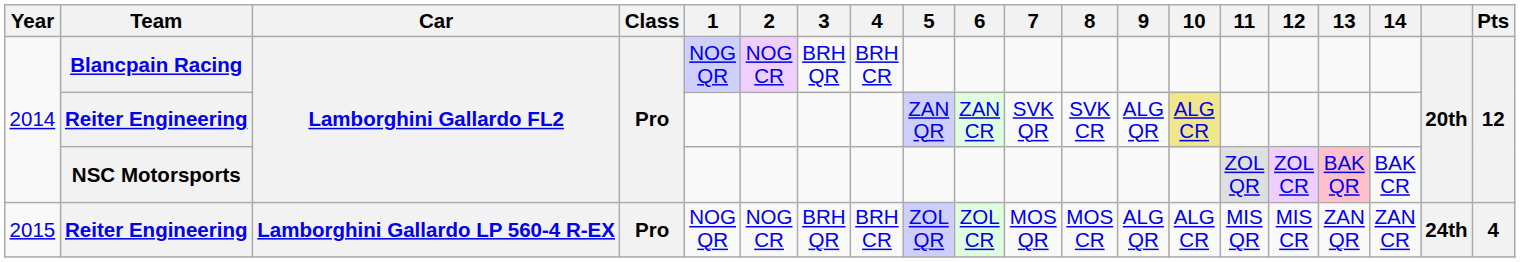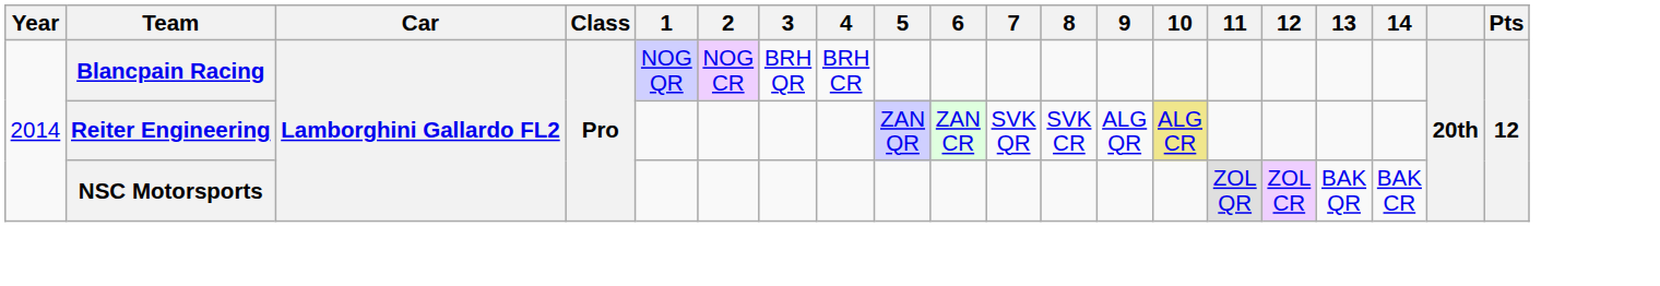 <table class="wikitable" border="1" style="text-align:center; font-size:85%;">
 <tr>
 <th>Year</th>
 <th>Team</th>
 <th>Car</th>
 <th>Class</th>
 <th>1</th>
 <th>2</th>
 <th>3</th>
 <th>4</th>
 <th>5</th>
 <th>6</th>
 <th>7</th>
 <th>8</th>
 <th>9</th>
 <th>10</th>
 <th>11</th>
 <th>12</th>
 <th>13</th>
 <th>14</th>
 <th></th>
 <th>Pts</th>
 </tr>
 <tr>
 <td rowspan=3><a href='#'>2014</a></td>
 <th nowrap><a href='#'>Blancpain Racing</a></th>
 <th rowspan=3 nowrap><a href='#'>Lamborghini Gallardo FL2</a></th>
 <th rowspan=3>Pro</th>
 <td style="background:#CFCFFF;"><a href='#'>NOG<br>QR</a><br></td>
 <td style="background:#EFCFFF;"><a href='#'>NOG<br>CR</a><br></td>
 <td><a href='#'>BRH<br>QR</a></td>
 <td><a href='#'>BRH<br>CR</a></td>
 <td></td>
 <td></td>
 <td></td>
 <td></td>
 <td></td>
 <td></td>
 <td></td>
 <td></td>
 <td></td>
 <td></td>
 <th rowspan=3>20th</th>
 <th rowspan=3>12</th>
 </tr>
 <tr>
 <th nowrap><a href='#'>Reiter Engineering</a></th>
 <td></td>
 <td></td>
 <td></td>
 <td></td>
 <td style="background:#CFCFFF;"><a href='#'>ZAN<br>QR</a><br></td>
 <td style="background:#DFFFDF;"><a href='#'>ZAN<br>CR</a><br></td>
 <td><a href='#'>SVK<br>QR</a></td>
 <td><a href='#'>SVK<br>CR</a></td>
 <td><a href='#'>ALG<br>QR</a></td>
 <td style="background: khaki;"><a href='#'>ALG<br>CR</a></td>
 <td></td>
 <td></td>
 <td></td>
 <td></td>
 </tr>
 <tr>
 <th nowrap>NSC Motorsports</th>
 <td></td>
 <td></td>
 <td></td>
 <td></td>
 <td></td>
 <td></td>
 <td></td>
 <td></td>
 <td></td>
 <td></td>
 <td style="background:#DFDFDF;"><a href='#'>ZOL<br>QR</a><br></td>
 <td style="background:#EFCFFF;"><a href='#'>ZOL<br>CR</a><br></td>
-<td style="background: pink;"><a href='#'>BAK<br>QR</a></td>
+<td><a href='#'>BAK<br>QR</a></td>
 <td><a href='#'>BAK<br>CR</a></td>
 </tr>
-<tr>
-<td><a href='#'>2015</a></td>
-<th nowrap><a href='#'>Reiter Engineering</a></th>
-<th nowrap><a href='#'>Lamborghini Gallardo LP 560-4 R-EX</a></th>
-<th>Pro</th>
-<td><a href='#'>NOG<br>QR</a></td>
-<td><a href='#'>NOG<br>CR</a></td>
-<td><a href='#'>BRH<br>QR</a></td>
-<td><a href='#'>BRH<br>CR</a></td>
-<td style="background:#CFCFFF;"><a href='#'>ZOL<br>QR</a><br></td>
-<td style="background:#DFFFDF;"><a href='#'>ZOL<br>CR</a><br></td>
-<td><a href='#'>MOS<br>QR</a></td>
-<td><a href='#'>MOS<br>CR</a></td>
-<td><a href='#'>ALG<br>QR</a></td>
-<td><a href='#'>ALG<br>CR</a></td>
-<td><a href='#'>MIS<br>QR</a></td>
-<td><a href='#'>MIS<br>CR</a></td>
-<td><a href='#'>ZAN<br>QR</a></td>
-<td><a href='#'>ZAN<br>CR</a></td>
-<th>24th</th>
-<th>4</th>
-</tr>
 </table>
